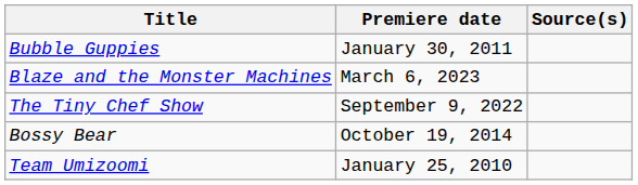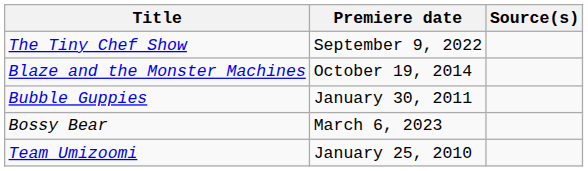 <table class="wikitable sortable">
 <tr>
 <th>Title</th>
 <th>Premiere date</th>
 <th>Source(s)</th>
 </tr>
 <tr>
+<td><em><a href='#'>The Tiny Chef Show</a></em></td>
+<td>September 9, 2022</td>
+<td></td>
+</tr>
+<tr>
+<td><em><a href='#'>Blaze and the Monster Machines</a></em></td>
+<td>October 19, 2014</td>
+<td></td>
+</tr>
+<tr>
 <td><em><a href='#'>Bubble Guppies</a></em></td>
 <td>January 30, 2011</td>
 <td></td>
 </tr>
 <tr>
-<td><em><a href='#'>Blaze and the Monster Machines</a></em></td>
+<td><em>Bossy Bear</em></td>
 <td>March 6, 2023</td>
-<td></td>
-</tr>
-<tr>
-<td><em><a href='#'>The Tiny Chef Show</a></em></td>
-<td>September 9, 2022</td>
-<td></td>
-</tr>
-<tr>
-<td><em>Bossy Bear</em></td>
-<td>October 19, 2014</td>
 <td></td>
 </tr>
 <tr>
 <td><em><a href='#'>Team Umizoomi</a></em></td>
 <td>January 25, 2010</td>
 <td></td>
 </tr>
 </table>
